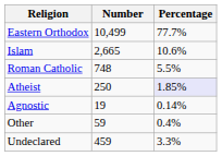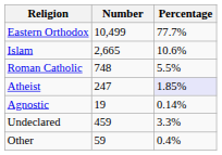 <table class="wikitable">
 <tr>
 <th style="width:160x;">Religion</th>
 <th style="width:80px;">Number</th>
 <th style="width:80px;">Percentage</th>
 </tr>
 <tr>
 <td><a href='#'>Eastern Orthodox</a></td>
 <td>10,499</td>
 <td>77.7%</td>
 </tr>
 <tr>
 <td><a href='#'>Islam</a></td>
 <td>2,665</td>
 <td>10.6%</td>
 </tr>
 <tr>
 <td><a href='#'>Roman Catholic</a></td>
 <td>748</td>
 <td>5.5%</td>
 </tr>
 <tr>
 <td><a href='#'>Atheist</a></td>
-<td>250</td>
+<td>247</td>
 <td style="background: lavender;">1.85%</td>
 </tr>
 <tr>
 <td><a href='#'>Agnostic</a></td>
 <td>19</td>
 <td>0.14%</td>
 </tr>
 <tr>
+<td>Undeclared</td>
+<td>459</td>
+<td>3.3%</td>
+</tr>
+<tr>
 <td>Other</td>
 <td>59</td>
 <td>0.4%</td>
 </tr>
-<tr>
-<td>Undeclared</td>
-<td>459</td>
-<td>3.3%</td>
-</tr>
 </table>
